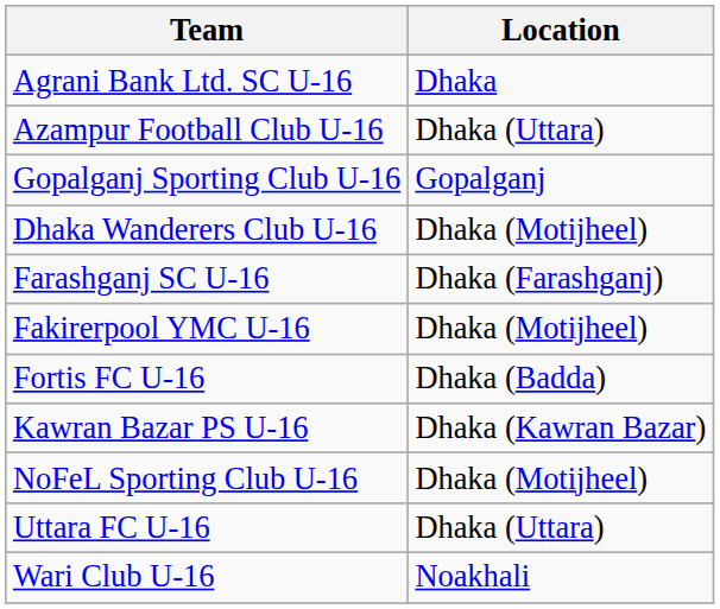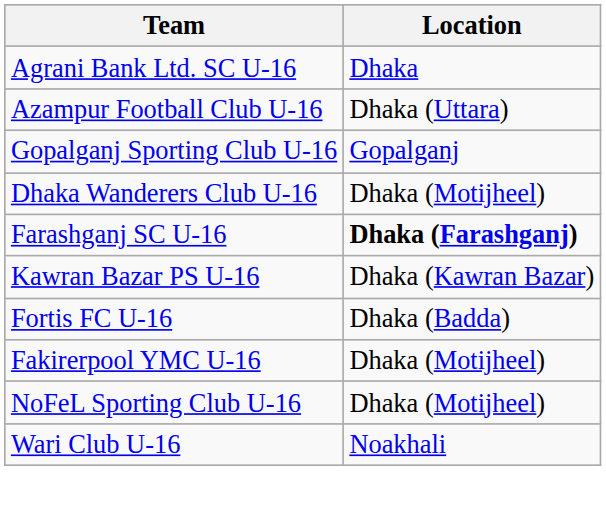 <table class="wikitable sortable" style="text-align:left;">
 <tr>
 <th>Team</th>
 <th>Location</th>
 </tr>
 <tr>
 <td><a href='#'>Agrani Bank Ltd. SC U-16</a></td>
 <td><a href='#'>Dhaka</a></td>
 </tr>
 <tr>
 <td><a href='#'>Azampur Football Club U-16</a></td>
 <td>Dhaka (<a href='#'>Uttara</a>)</td>
 </tr>
 <tr>
 <td><a href='#'>Gopalganj Sporting Club U-16</a></td>
 <td><a href='#'>Gopalganj</a></td>
 </tr>
 <tr>
 <td><a href='#'>Dhaka Wanderers Club U-16</a></td>
 <td>Dhaka (<a href='#'>Motijheel</a>)</td>
 </tr>
 <tr>
 <td><a href='#'>Farashganj SC U-16</a></td>
-<td>Dhaka (<a href='#'>Farashganj</a>)</td>
+<td><strong>Dhaka (<a href='#'>Farashganj</a>)</strong></td>
+</tr>
+<tr>
+<td><a href='#'>Kawran Bazar PS U-16</a></td>
+<td>Dhaka (<a href='#'>Kawran Bazar</a>)</td>
+</tr>
+<tr>
+<td><a href='#'>Fortis FC U-16</a></td>
+<td>Dhaka (<a href='#'>Badda</a>)</td>
 </tr>
 <tr>
 <td><a href='#'>Fakirerpool YMC U-16</a></td>
 <td>Dhaka (<a href='#'>Motijheel</a>)</td>
 </tr>
 <tr>
-<td><a href='#'>Fortis FC U-16</a></td>
-<td>Dhaka (<a href='#'>Badda</a>)</td>
-</tr>
-<tr>
-<td><a href='#'>Kawran Bazar PS U-16</a></td>
-<td>Dhaka (<a href='#'>Kawran Bazar</a>)</td>
-</tr>
-<tr>
 <td><a href='#'>NoFeL Sporting Club U-16</a></td>
 <td>Dhaka (<a href='#'>Motijheel</a>)</td>
-</tr>
-<tr>
-<td><a href='#'>Uttara FC U-16</a></td>
-<td>Dhaka (<a href='#'>Uttara</a>)</td>
 </tr>
 <tr>
 <td><a href='#'>Wari Club U-16</a></td>
 <td><a href='#'>Noakhali</a></td>
 </tr>
 </table>
